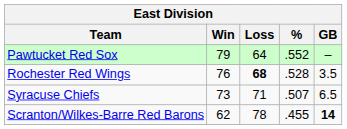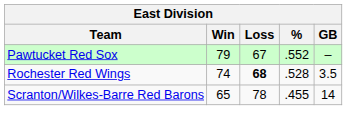 <table class="wikitable">
 <tr>
 <th colspan="5">East Division</th>
 </tr>
 <tr>
 <th width="60%">Team</th>
 <th>Win</th>
 <th>Loss</th>
 <th>%</th>
 <th>GB</th>
 </tr>
 <tr align=center bgcolor=ccffcc>
 <td align=left><a href='#'>Pawtucket Red Sox</a></td>
 <td>79</td>
-<td>64</td>
+<td>67</td>
 <td>.552</td>
 <td>–</td>
 </tr>
 <tr align=center>
 <td align=left><a href='#'>Rochester Red Wings</a></td>
-<td>76</td>
+<td>74</td>
 <td><strong>68</strong></td>
 <td>.528</td>
 <td>3.5</td>
 </tr>
 <tr align=center>
-<td align=left><a href='#'>Syracuse Chiefs</a></td>
-<td>73</td>
-<td>71</td>
-<td>.507</td>
-<td>6.5</td>
-</tr>
-<tr align=center>
 <td align=left><a href='#'>Scranton/Wilkes-Barre Red Barons</a></td>
-<td>62</td>
+<td>65</td>
 <td>78</td>
 <td>.455</td>
-<td><strong>14</strong></td>
+<td>14</td>
 </tr>
 </table>
